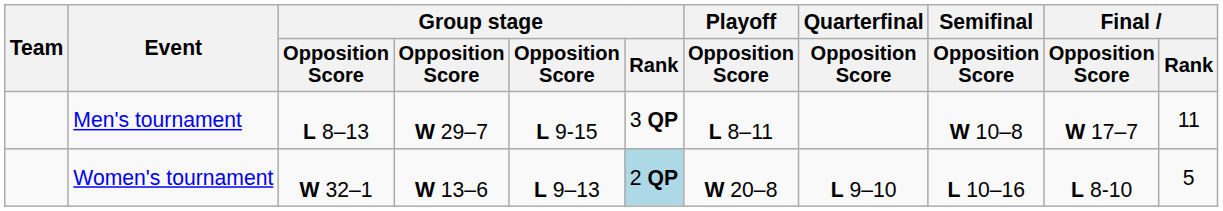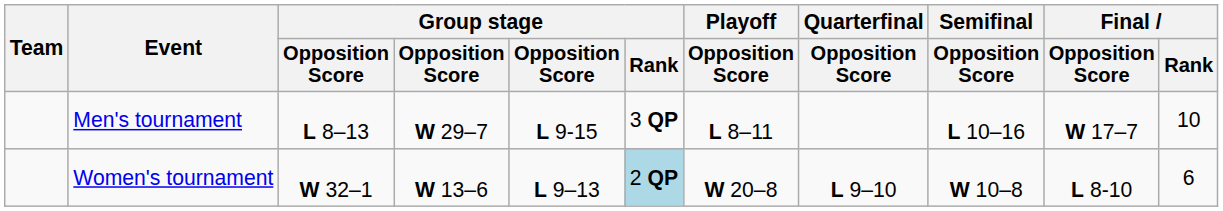 <table class="wikitable" style="text-align:center; font-size:90%;">
 <tr>
 <th rowspan=2>Team</th>
 <th rowspan=2>Event</th>
 <th colspan=4>Group stage</th>
 <th>Playoff</th>
 <th>Quarterfinal</th>
 <th>Semifinal</th>
 <th colspan=2>Final / </th>
 </tr>
 <tr style=font-size:95%>
 <th>Opposition<br>Score</th>
 <th>Opposition<br>Score</th>
 <th>Opposition<br>Score</th>
 <th>Rank</th>
 <th>Opposition<br>Score</th>
 <th>Opposition<br>Score</th>
 <th>Opposition<br>Score</th>
 <th>Opposition<br>Score</th>
 <th>Rank</th>
 </tr>
 <tr>
 <td align=left></td>
 <td align=left><a href='#'>Men's tournament</a></td>
 <td><br><strong>L</strong> 8–13</td>
 <td><br><strong>W</strong> 29–7</td>
 <td><br><strong>L</strong> 9-15</td>
 <td>3 <strong>QP</strong></td>
 <td><br><strong>L</strong> 8–11</td>
 <td></td>
-<td><br><strong>W</strong> 10–8</td>
+<td><br><strong>L</strong> 10–16</td>
 <td><br><strong>W</strong> 17–7</td>
-<td>11</td>
+<td>10</td>
 </tr>
 <tr>
 <td align=left></td>
 <td align=left><a href='#'>Women's tournament</a></td>
 <td><br><strong>W</strong> 32–1</td>
 <td><br><strong>W</strong> 13–6</td>
 <td><br><strong>L</strong> 9–13</td>
 <td style="background: lightblue;">2 <strong>QP</strong></td>
 <td><br><strong>W</strong> 20–8</td>
 <td><br><strong>L</strong> 9–10</td>
-<td><br><strong>L</strong> 10–16</td>
+<td><br><strong>W</strong> 10–8</td>
 <td><br><strong>L</strong> 8-10</td>
-<td>5</td>
+<td>6</td>
 </tr>
 </table>
